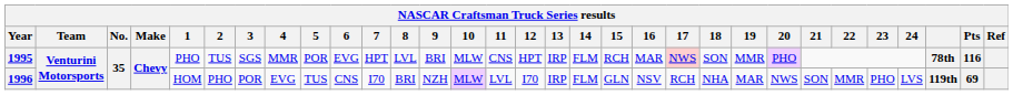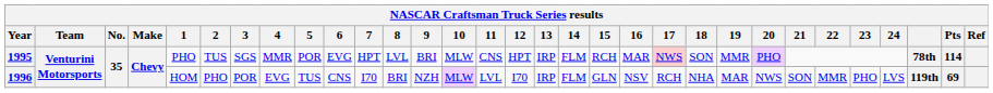 <table class="wikitable" style="text-align:center; font-size:75%">
 <tr>
 <th colspan=45><a href='#'>NASCAR Craftsman Truck Series</a> results</th>
 </tr>
 <tr>
 <th>Year</th>
 <th>Team</th>
 <th>No.</th>
 <th>Make</th>
 <th>1</th>
 <th>2</th>
 <th>3</th>
 <th>4</th>
 <th>5</th>
 <th>6</th>
 <th>7</th>
 <th>8</th>
 <th>9</th>
 <th>10</th>
 <th>11</th>
 <th>12</th>
 <th>13</th>
 <th>14</th>
 <th>15</th>
 <th>16</th>
 <th>17</th>
 <th>18</th>
 <th>19</th>
 <th>20</th>
 <th>21</th>
 <th>22</th>
 <th>23</th>
 <th>24</th>
 <th></th>
 <th>Pts</th>
 <th>Ref</th>
 </tr>
 <tr>
 <th><a href='#'>1995</a></th>
 <th rowspan=2><a href='#'>Venturini Motorsports</a></th>
 <th rowspan=2>35</th>
 <th rowspan=2><a href='#'>Chevy</a></th>
 <td><a href='#'>PHO</a></td>
 <td><a href='#'>TUS</a></td>
 <td><a href='#'>SGS</a></td>
 <td><a href='#'>MMR</a></td>
 <td><a href='#'>POR</a></td>
 <td><a href='#'>EVG</a></td>
 <td><a href='#'>HPT</a></td>
 <td><a href='#'>LVL</a></td>
 <td><a href='#'>BRI</a></td>
 <td><a href='#'>MLW</a></td>
 <td><a href='#'>CNS</a></td>
 <td><a href='#'>HPT</a></td>
 <td><a href='#'>IRP</a></td>
 <td><a href='#'>FLM</a></td>
 <td><a href='#'>RCH</a></td>
 <td><a href='#'>MAR</a></td>
 <td style="background:#FFCFCF;"><a href='#'>NWS</a><br></td>
 <td><a href='#'>SON</a></td>
 <td><a href='#'>MMR</a></td>
 <td style="background:#EFCFFF;"><a href='#'>PHO</a><br></td>
 <td colspan=4></td>
 <th>78th</th>
-<th>116</th>
+<th>114</th>
 <th></th>
 </tr>
 <tr>
 <th><a href='#'>1996</a></th>
 <td><a href='#'>HOM</a></td>
 <td><a href='#'>PHO</a></td>
 <td><a href='#'>POR</a></td>
 <td><a href='#'>EVG</a></td>
 <td><a href='#'>TUS</a></td>
 <td><a href='#'>CNS</a></td>
 <td><a href='#'>I70</a></td>
 <td><a href='#'>BRI</a></td>
 <td><a href='#'>NZH</a></td>
 <td style="background:#EFCFFF;"><a href='#'>MLW</a><br></td>
 <td><a href='#'>LVL</a></td>
 <td><a href='#'>I70</a></td>
 <td><a href='#'>IRP</a></td>
 <td><a href='#'>FLM</a></td>
 <td><a href='#'>GLN</a></td>
 <td><a href='#'>NSV</a></td>
 <td><a href='#'>RCH</a></td>
 <td><a href='#'>NHA</a></td>
 <td><a href='#'>MAR</a></td>
 <td><a href='#'>NWS</a></td>
 <td><a href='#'>SON</a></td>
 <td><a href='#'>MMR</a></td>
 <td><a href='#'>PHO</a></td>
 <td><a href='#'>LVS</a></td>
 <th>119th</th>
 <th>69</th>
 <th></th>
 </tr>
 </table>
